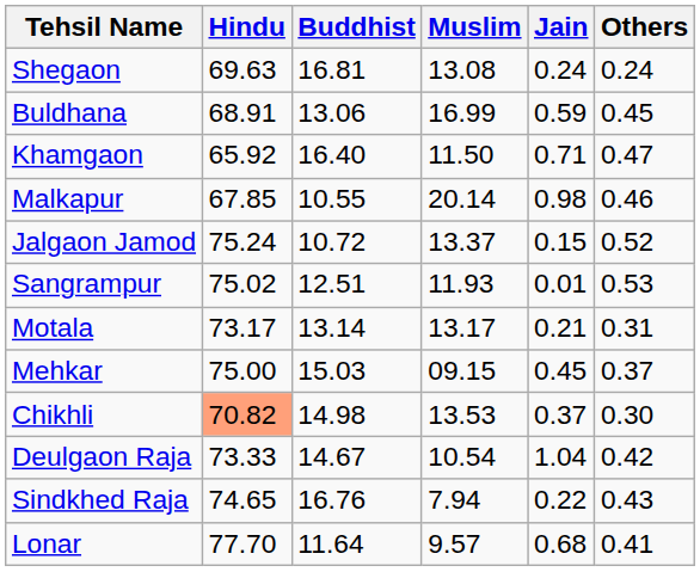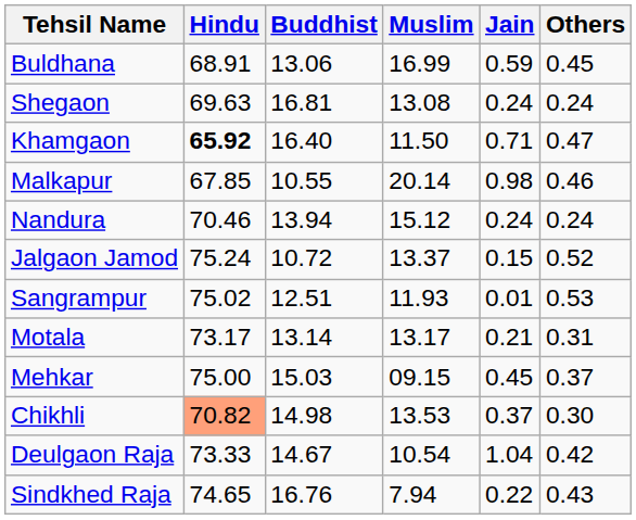 <table class="sortable wikitable">
 <tr>
 <th>Tehsil Name</th>
 <th><a href='#'>Hindu</a></th>
 <th><a href='#'>Buddhist</a></th>
 <th><a href='#'>Muslim</a></th>
 <th><a href='#'>Jain</a></th>
 <th>Others</th>
 </tr>
 <tr>
+<td><a href='#'>Buldhana</a></td>
+<td>68.91</td>
+<td>13.06</td>
+<td>16.99</td>
+<td>0.59</td>
+<td>0.45</td>
+</tr>
+<tr>
 <td><a href='#'>Shegaon</a></td>
 <td>69.63</td>
 <td>16.81</td>
 <td>13.08</td>
 <td>0.24</td>
 <td>0.24</td>
 </tr>
 <tr>
-<td><a href='#'>Buldhana</a></td>
-<td>68.91</td>
-<td>13.06</td>
-<td>16.99</td>
-<td>0.59</td>
-<td>0.45</td>
-</tr>
-<tr>
 <td><a href='#'>Khamgaon</a></td>
-<td>65.92</td>
+<td><strong>65.92</strong></td>
 <td>16.40</td>
 <td>11.50</td>
 <td>0.71</td>
 <td>0.47</td>
 </tr>
 <tr>
 <td><a href='#'>Malkapur</a></td>
 <td>67.85</td>
 <td>10.55</td>
 <td>20.14</td>
 <td>0.98</td>
 <td>0.46</td>
+</tr>
+<tr>
+<td><a href='#'>Nandura</a></td>
+<td>70.46</td>
+<td>13.94</td>
+<td>15.12</td>
+<td>0.24</td>
+<td>0.24</td>
 </tr>
 <tr>
 <td><a href='#'>Jalgaon Jamod</a></td>
 <td>75.24</td>
 <td>10.72</td>
 <td>13.37</td>
 <td>0.15</td>
 <td>0.52</td>
 </tr>
 <tr>
 <td><a href='#'>Sangrampur</a></td>
 <td>75.02</td>
 <td>12.51</td>
 <td>11.93</td>
 <td>0.01</td>
 <td>0.53</td>
 </tr>
 <tr>
 <td><a href='#'>Motala</a></td>
 <td>73.17</td>
 <td>13.14</td>
 <td>13.17</td>
 <td>0.21</td>
 <td>0.31</td>
 </tr>
 <tr>
 <td><a href='#'>Mehkar</a></td>
 <td>75.00</td>
 <td>15.03</td>
 <td>09.15</td>
 <td>0.45</td>
 <td>0.37</td>
 </tr>
 <tr>
 <td><a href='#'>Chikhli</a></td>
 <td style="background: lightsalmon;">70.82</td>
 <td>14.98</td>
 <td>13.53</td>
 <td>0.37</td>
 <td>0.30</td>
 </tr>
 <tr>
 <td><a href='#'>Deulgaon Raja</a></td>
 <td>73.33</td>
 <td>14.67</td>
 <td>10.54</td>
 <td>1.04</td>
 <td>0.42</td>
 </tr>
 <tr>
 <td><a href='#'>Sindkhed Raja</a></td>
 <td>74.65</td>
 <td>16.76</td>
 <td>7.94</td>
 <td>0.22</td>
 <td>0.43</td>
 </tr>
-<tr>
-<td><a href='#'>Lonar</a></td>
-<td>77.70</td>
-<td>11.64</td>
-<td>9.57</td>
-<td>0.68</td>
-<td>0.41</td>
-</tr>
 </table>
